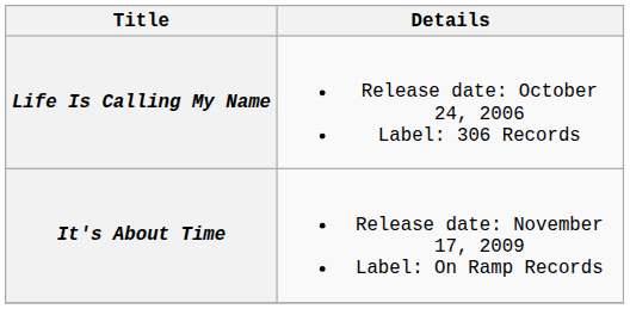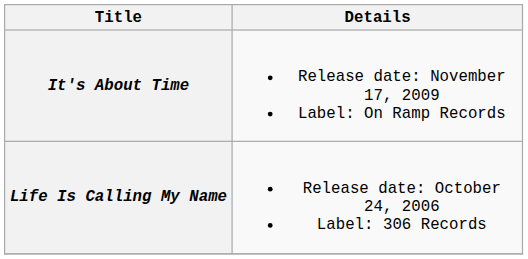 <table class="wikitable plainrowheaders" style="text-align:center;">
 <tr>
 <th style="width:14em;">Title</th>
 <th style="width:18em;">Details</th>
 </tr>
 <tr>
+<th scope="row"><em>It's About Time</em></th>
+<td><br><ul><li>Release date: November 17, 2009</li><li>Label: On Ramp Records</li></ul></td>
+</tr>
+<tr>
 <th scope="row"><em>Life Is Calling My Name</em></th>
 <td><br><ul><li>Release date: October 24, 2006</li><li>Label: 306 Records</li></ul></td>
 </tr>
 <tr>
-<th scope="row"><em>It's About Time</em></th>
-<td><br><ul><li>Release date: November 17, 2009</li><li>Label: On Ramp Records</li></ul></td>
-</tr>
-<tr>
 </tr>
 </table>
